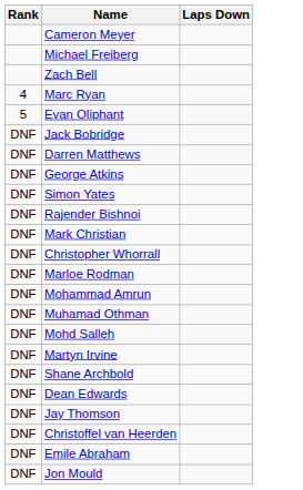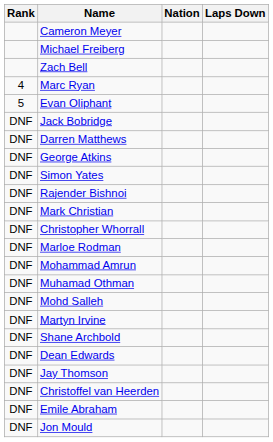 <table class="wikitable sortable" style="text-align:center">
 <tr>
 <th>Rank</th>
 <th>Name</th>
+<th>Nation</th>
 <th>Laps Down</th>
 </tr>
 <tr>
 <td></td>
 <td align=left><a href='#'>Cameron Meyer</a></td>
+<td align=left></td>
 <td></td>
 </tr>
 <tr>
 <td></td>
 <td align=left><a href='#'>Michael Freiberg</a></td>
+<td align=left></td>
 <td></td>
 </tr>
 <tr>
 <td></td>
 <td align=left><a href='#'>Zach Bell</a></td>
+<td align=left></td>
 <td></td>
 </tr>
 <tr>
 <td>4</td>
 <td align=left><a href='#'>Marc Ryan</a></td>
+<td align=left></td>
 <td></td>
 </tr>
 <tr>
 <td>5</td>
 <td align=left><a href='#'>Evan Oliphant</a></td>
+<td align=left></td>
 <td></td>
 </tr>
 <tr>
 <td>DNF</td>
 <td align=left><a href='#'>Jack Bobridge</a></td>
+<td align=left></td>
 <td></td>
 </tr>
 <tr>
 <td>DNF</td>
 <td align=left><a href='#'>Darren Matthews</a></td>
+<td align=left></td>
 <td></td>
 </tr>
 <tr>
 <td>DNF</td>
 <td align=left><a href='#'>George Atkins</a></td>
+<td align=left></td>
 <td></td>
 </tr>
 <tr>
 <td>DNF</td>
 <td align=left><a href='#'>Simon Yates</a></td>
+<td align=left></td>
 <td></td>
 </tr>
 <tr>
 <td>DNF</td>
 <td align=left><a href='#'>Rajender Bishnoi</a></td>
+<td align=left></td>
 <td></td>
 </tr>
 <tr>
 <td>DNF</td>
 <td align=left><a href='#'>Mark Christian</a></td>
+<td align=left></td>
 <td></td>
 </tr>
 <tr>
 <td>DNF</td>
 <td align=left><a href='#'>Christopher Whorrall</a></td>
+<td align=left></td>
 <td></td>
 </tr>
 <tr>
 <td>DNF</td>
 <td align=left><a href='#'>Marloe Rodman</a></td>
+<td align=left></td>
 <td></td>
 </tr>
 <tr>
 <td>DNF</td>
 <td align=left><a href='#'>Mohammad Amrun</a></td>
+<td align=left></td>
 <td></td>
 </tr>
 <tr>
 <td>DNF</td>
 <td align=left><a href='#'>Muhamad Othman</a></td>
+<td align=left></td>
 <td></td>
 </tr>
 <tr>
 <td>DNF</td>
 <td align=left><a href='#'>Mohd Salleh</a></td>
+<td align=left></td>
 <td></td>
 </tr>
 <tr>
 <td>DNF</td>
 <td align=left><a href='#'>Martyn Irvine</a></td>
+<td align=left></td>
 <td></td>
 </tr>
 <tr>
 <td>DNF</td>
 <td align=left><a href='#'>Shane Archbold</a></td>
+<td align=left></td>
 <td></td>
 </tr>
 <tr>
 <td>DNF</td>
 <td align=left><a href='#'>Dean Edwards</a></td>
+<td align=left></td>
 <td></td>
 </tr>
 <tr>
 <td>DNF</td>
 <td align=left><a href='#'>Jay Thomson</a></td>
+<td align=left></td>
 <td></td>
 </tr>
 <tr>
 <td>DNF</td>
 <td align=left><a href='#'>Christoffel van Heerden</a></td>
+<td align=left></td>
 <td></td>
 </tr>
 <tr>
 <td>DNF</td>
 <td align=left><a href='#'>Emile Abraham</a></td>
+<td align=left></td>
 <td></td>
 </tr>
 <tr>
 <td>DNF</td>
 <td align=left><a href='#'>Jon Mould</a></td>
+<td align=left></td>
 <td></td>
 </tr>
 </table>
